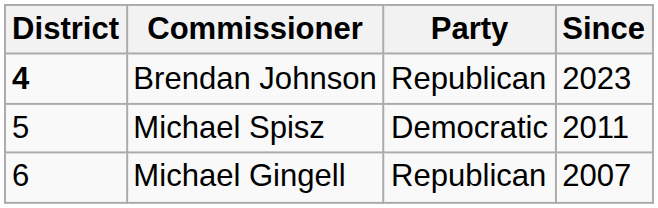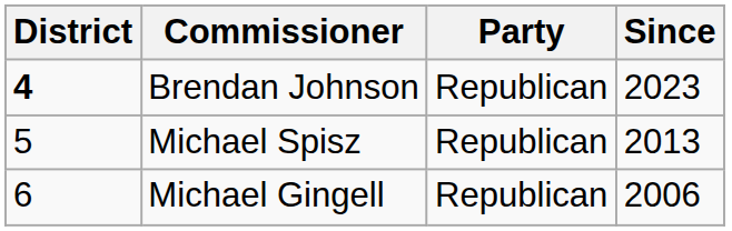 <table class="wikitable">
 <tr>
 <th>District</th>
 <th>Commissioner</th>
 <th>Party</th>
 <th>Since</th>
 </tr>
 <tr>
 <td><strong>4</strong></td>
 <td>Brendan Johnson</td>
 <td>Republican</td>
 <td>2023</td>
 </tr>
 <tr>
 <td>5</td>
 <td>Michael Spisz</td>
-<td>Democratic</td>
-<td>2011</td>
+<td>Republican</td>
+<td>2013</td>
 </tr>
 <tr>
 <td>6</td>
 <td>Michael Gingell</td>
 <td>Republican</td>
-<td>2007</td>
+<td>2006</td>
 </tr>
 </table>
